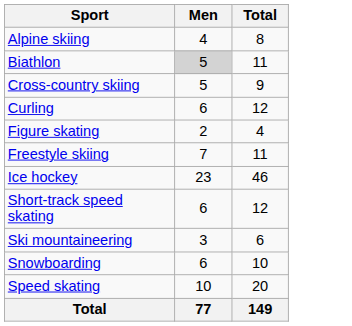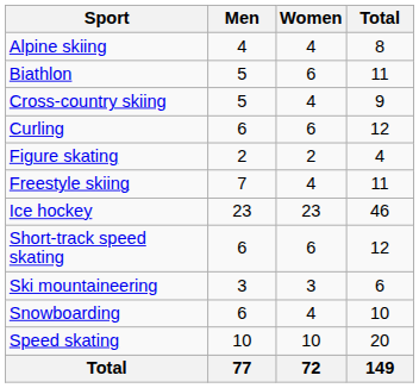 <table class="wikitable sortable" style="text-align:center;">
 <tr>
 <th width=180>Sport</th>
 <th width=55>Men</th>
+<th width=55>Women</th>
 <th width=55>Total</th>
 </tr>
 <tr>
 <td align=left><a href='#'>Alpine skiing</a></td>
 <td>4</td>
+<td>4</td>
 <td>8</td>
 </tr>
 <tr>
 <td align=left><a href='#'>Biathlon</a></td>
-<td style="background: lightgrey;">5</td>
+<td>5</td>
+<td>6</td>
 <td>11</td>
 </tr>
 <tr>
 <td align=left><a href='#'>Cross-country skiing</a></td>
 <td>5</td>
+<td>4</td>
 <td>9</td>
 </tr>
 <tr>
 <td align=left><a href='#'>Curling</a></td>
+<td>6</td>
 <td>6</td>
 <td>12</td>
 </tr>
 <tr>
 <td align=left><a href='#'>Figure skating</a></td>
 <td>2</td>
+<td>2</td>
 <td>4</td>
 </tr>
 <tr>
 <td align=left><a href='#'>Freestyle skiing</a></td>
 <td>7</td>
+<td>4</td>
 <td>11</td>
 </tr>
 <tr>
 <td align=left><a href='#'>Ice hockey</a></td>
+<td>23</td>
 <td>23</td>
 <td>46</td>
 </tr>
 <tr>
 <td align=left><a href='#'>Short-track speed skating</a></td>
 <td>6</td>
+<td>6</td>
 <td>12</td>
 </tr>
 <tr>
 <td align=left><a href='#'>Ski mountaineering</a></td>
+<td>3</td>
 <td>3</td>
 <td>6</td>
 </tr>
 <tr>
 <td align=left><a href='#'>Snowboarding</a></td>
 <td>6</td>
+<td>4</td>
 <td>10</td>
 </tr>
 <tr>
 <td align=left><a href='#'>Speed skating</a></td>
+<td>10</td>
 <td>10</td>
 <td>20</td>
 </tr>
 <tr>
 <th>Total</th>
 <th>77</th>
+<th>72</th>
 <th>149</th>
 </tr>
 </table>
